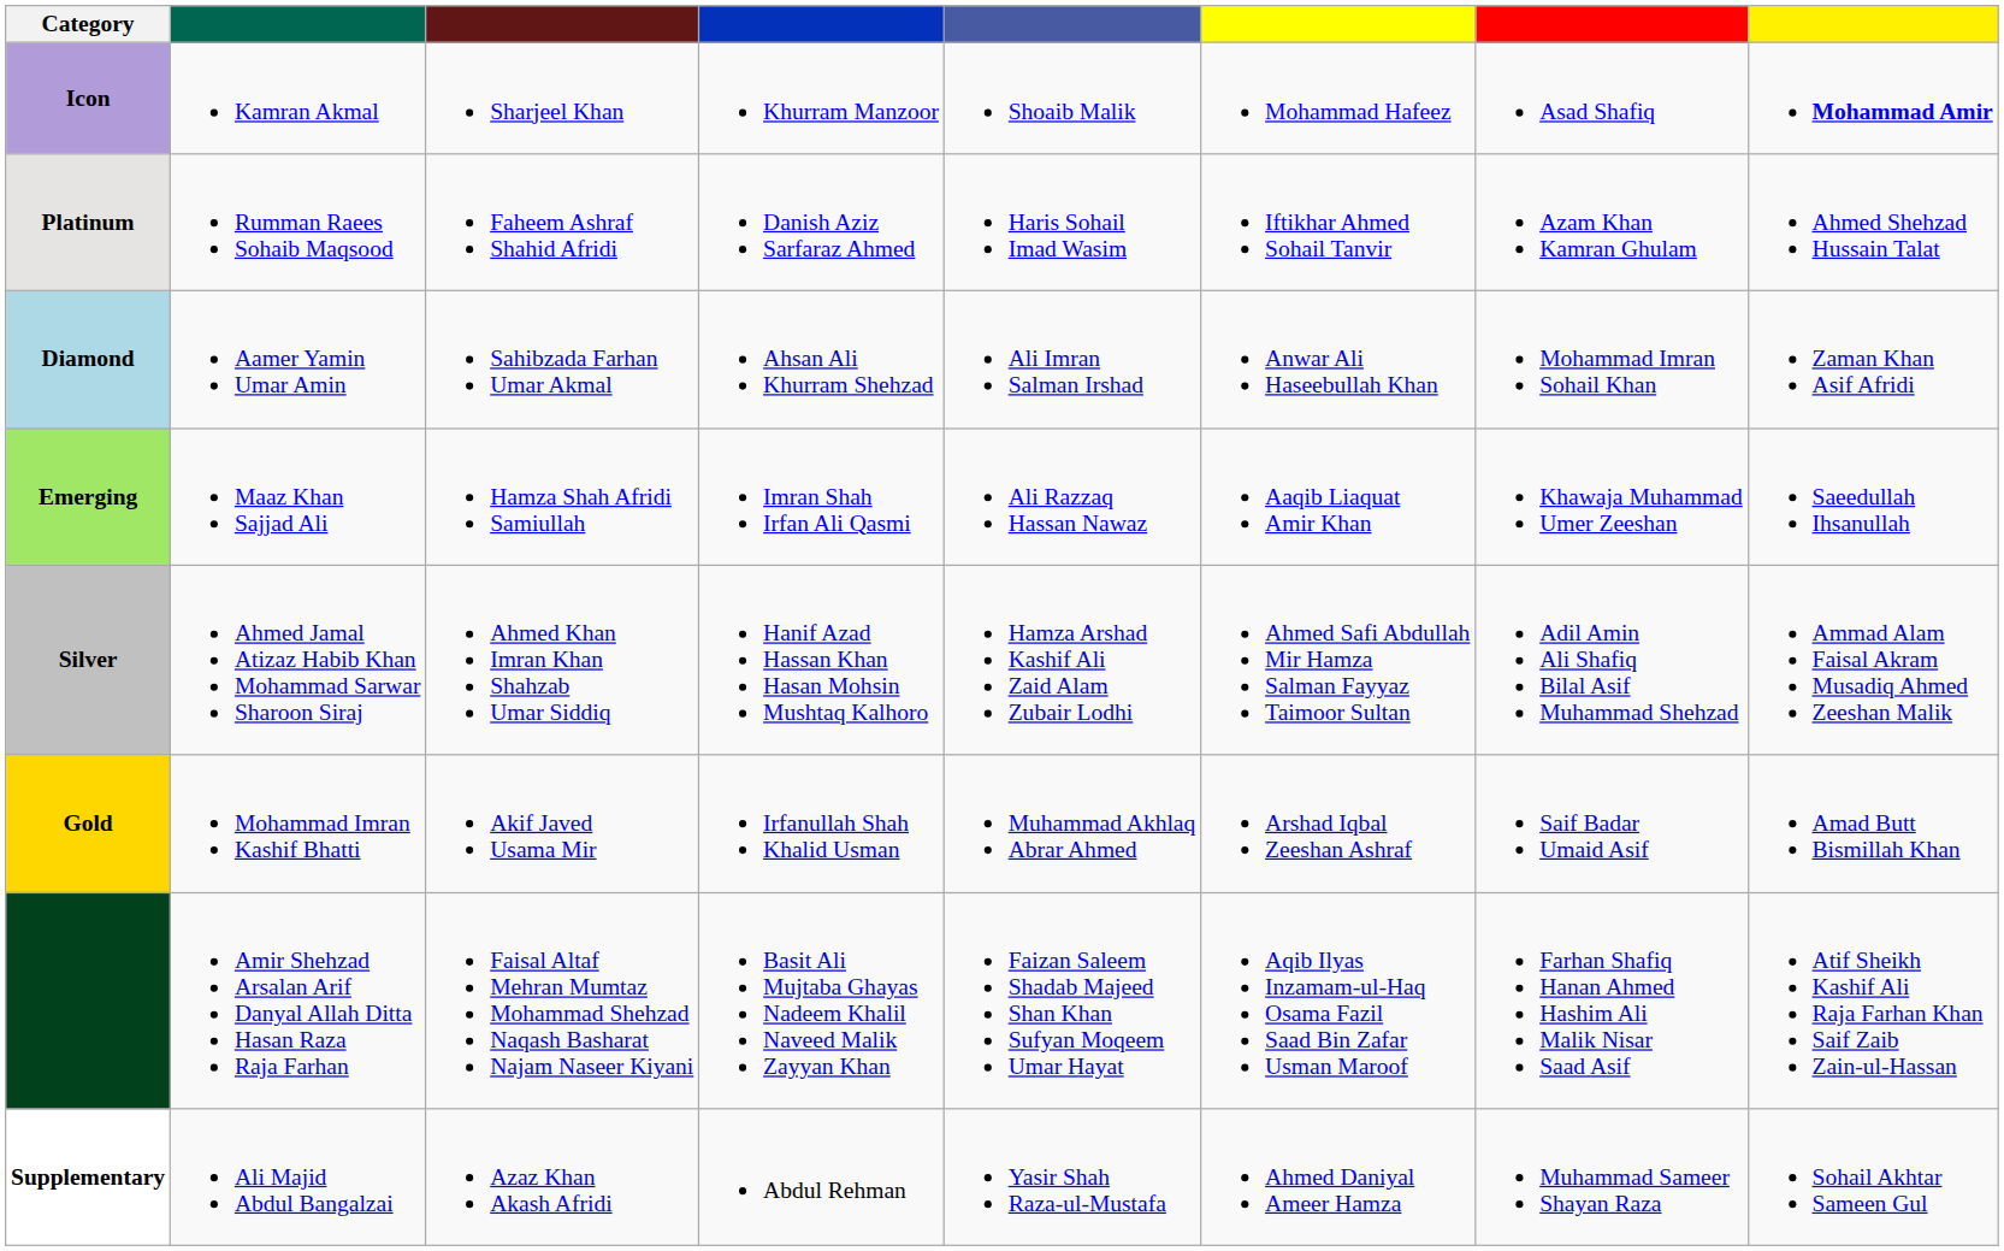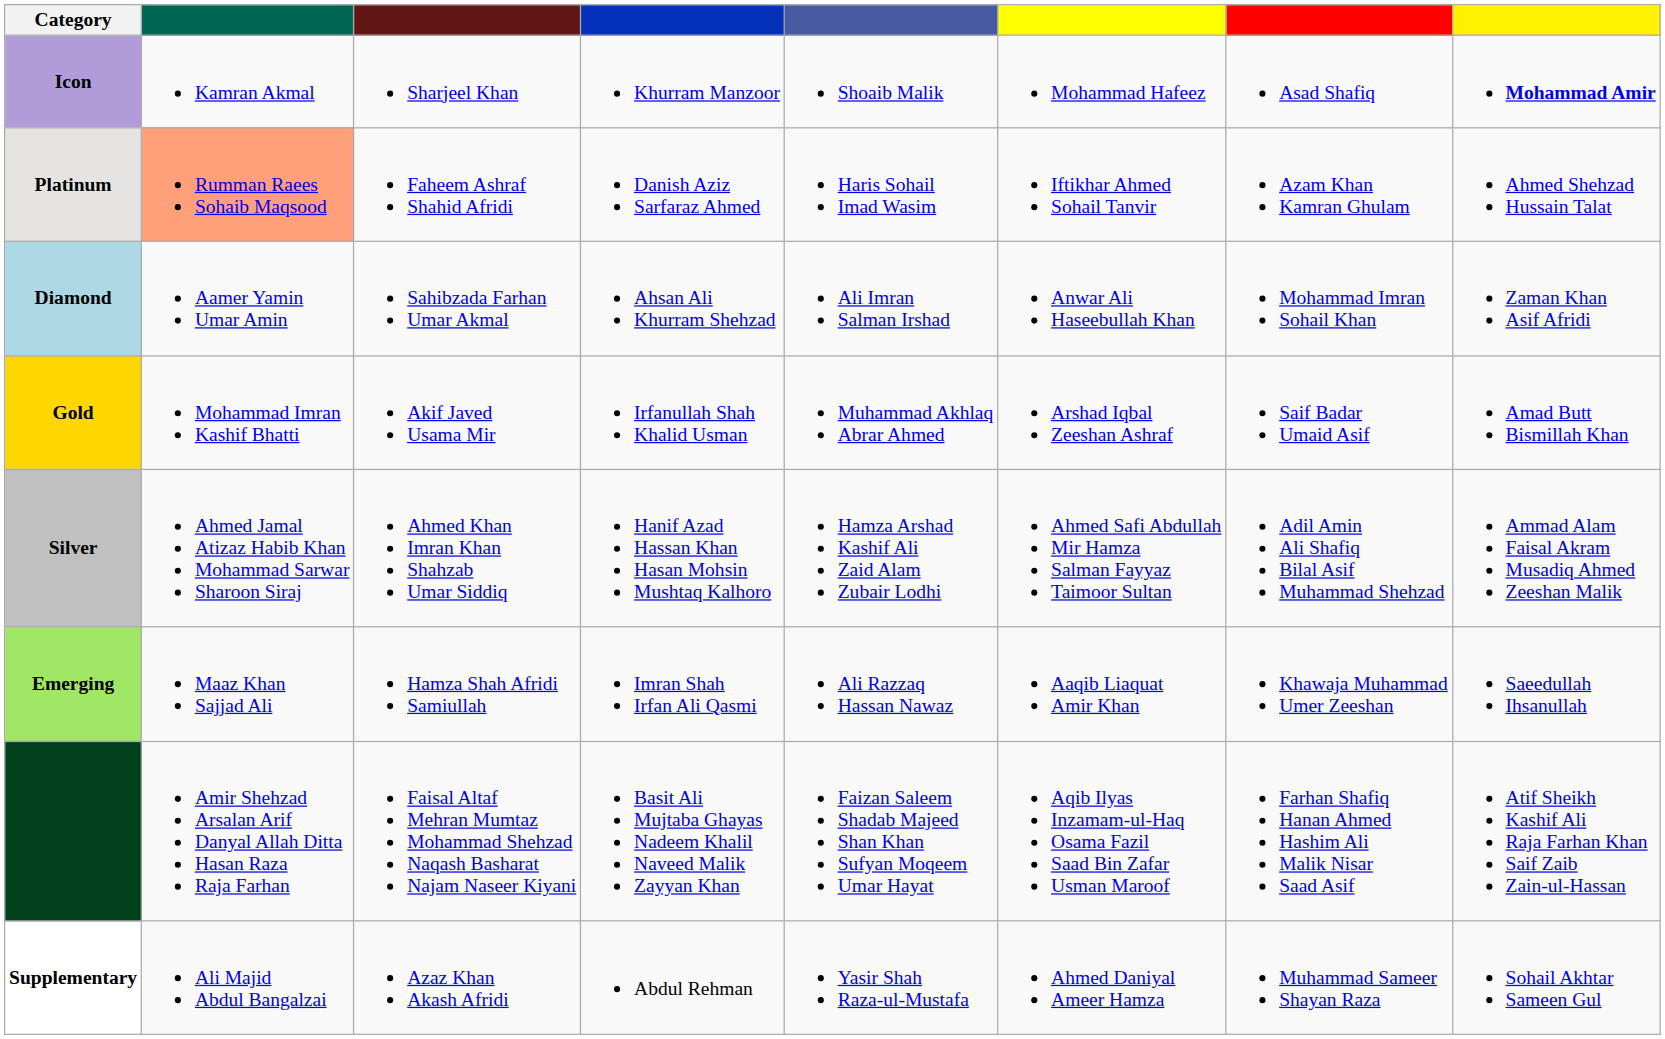 <table class="wikitable">
 <tr>
 <th>Category</th>
 <th style="background:#006651"></th>
 <th style="background:#601615"></th>
 <th style="background:#0331BA"></th>
 <th style="background:#485AA2"></th>
 <th style="background:#FFFF00"></th>
 <th style="background:#FF0000"></th>
 <th style="background:#FFF100"></th>
 </tr>
 <tr>
 <th style="background:#B19CD9; width:100">Icon</th>
 <td><br><ul><li> <a href='#'>Kamran Akmal</a></li></ul></td>
 <td><br><ul><li> <a href='#'>Sharjeel Khan</a></li></ul></td>
 <td><br><ul><li> <a href='#'>Khurram Manzoor</a></li></ul></td>
 <td><br><ul><li> <a href='#'>Shoaib Malik</a></li></ul></td>
 <td><br><ul><li> <a href='#'>Mohammad Hafeez</a></li></ul></td>
 <td><br><ul><li> <a href='#'>Asad Shafiq</a></li></ul></td>
 <td><strong><br><ul><li> <a href='#'>Mohammad Amir</a></li></ul></strong></td>
 </tr>
 <tr>
 <th style="background:#E5E4E2; width:100"><strong>Platinum</strong></th>
-<td><br><ul><li> <a href='#'>Rumman Raees</a></li><li> <a href='#'>Sohaib Maqsood</a></li></ul></td>
+<td style="background: lightsalmon;"><br><ul><li> <a href='#'>Rumman Raees</a></li><li> <a href='#'>Sohaib Maqsood</a></li></ul></td>
 <td><br><ul><li> <a href='#'>Faheem Ashraf</a></li><li> <a href='#'>Shahid Afridi</a></li></ul></td>
 <td><br><ul><li> <a href='#'>Danish Aziz</a></li><li> <a href='#'>Sarfaraz Ahmed</a></li></ul></td>
 <td><br><ul><li> <a href='#'>Haris Sohail</a></li><li> <a href='#'>Imad Wasim</a></li></ul></td>
 <td><br><ul><li> <a href='#'>Iftikhar Ahmed</a></li><li> <a href='#'>Sohail Tanvir</a></li></ul></td>
 <td><br><ul><li> <a href='#'>Azam Khan</a></li><li> <a href='#'>Kamran Ghulam</a></li></ul></td>
 <td><br><ul><li> <a href='#'>Ahmed Shehzad</a></li><li> <a href='#'>Hussain Talat</a></li></ul></td>
 </tr>
 <tr>
 <th style="background:lightblue; width:100"><strong>Diamond</strong></th>
 <td><br><ul><li> <a href='#'>Aamer Yamin</a></li><li> <a href='#'>Umar Amin</a></li></ul></td>
 <td><br><ul><li> <a href='#'>Sahibzada Farhan</a></li><li> <a href='#'>Umar Akmal</a></li></ul></td>
 <td><br><ul><li> <a href='#'>Ahsan Ali</a></li><li> <a href='#'>Khurram Shehzad</a></li></ul></td>
 <td><br><ul><li> <a href='#'>Ali Imran</a></li><li> <a href='#'>Salman Irshad</a></li></ul></td>
 <td><br><ul><li> <a href='#'>Anwar Ali</a></li><li> <a href='#'>Haseebullah Khan</a></li></ul></td>
 <td><br><ul><li> <a href='#'>Mohammad Imran</a></li><li> <a href='#'>Sohail Khan</a></li></ul></td>
 <td><br><ul><li> <a href='#'>Zaman Khan</a></li><li> <a href='#'>Asif Afridi</a></li></ul></td>
 </tr>
 <tr>
-<th style="background:#9FE764; width:100"><strong>Emerging</strong></th>
-<td><br><ul><li> <a href='#'>Maaz Khan</a></li><li> <a href='#'>Sajjad Ali</a></li></ul></td>
-<td><br><ul><li> <a href='#'>Hamza Shah Afridi</a></li><li> <a href='#'>Samiullah</a></li></ul></td>
-<td><br><ul><li> <a href='#'>Imran Shah</a></li><li> <a href='#'>Irfan Ali Qasmi</a></li></ul></td>
-<td><br><ul><li> <a href='#'>Ali Razzaq</a></li><li> <a href='#'>Hassan Nawaz</a></li></ul></td>
-<td><br><ul><li> <a href='#'>Aaqib Liaquat</a></li><li> <a href='#'>Amir Khan</a></li></ul></td>
-<td><br><ul><li> <a href='#'>Khawaja Muhammad</a></li><li> <a href='#'>Umer Zeeshan</a></li></ul></td>
-<td><br><ul><li> <a href='#'>Saeedullah</a></li><li> <a href='#'>Ihsanullah</a></li></ul></td>
+<th style="background:gold; width:100"><strong>Gold</strong></th>
+<td><br><ul><li> <a href='#'>Mohammad Imran</a></li><li> <a href='#'>Kashif Bhatti</a></li></ul></td>
+<td><br><ul><li> <a href='#'>Akif Javed</a></li><li> <a href='#'>Usama Mir</a></li></ul></td>
+<td><br><ul><li> <a href='#'>Irfanullah Shah</a></li><li> <a href='#'>Khalid Usman</a></li></ul></td>
+<td><br><ul><li> <a href='#'>Muhammad Akhlaq</a></li><li> <a href='#'>Abrar Ahmed</a></li></ul></td>
+<td><br><ul><li> <a href='#'>Arshad Iqbal</a></li><li> <a href='#'>Zeeshan Ashraf</a></li></ul></td>
+<td><br><ul><li> <a href='#'>Saif Badar</a></li><li> <a href='#'>Umaid Asif</a></li></ul></td>
+<td><br><ul><li> <a href='#'>Amad Butt</a></li><li> <a href='#'>Bismillah Khan</a></li></ul></td>
 </tr>
 <tr>
 <th style="background:#C0C0C0; width:100"><strong>Silver</strong></th>
 <td><br><ul><li> <a href='#'>Ahmed Jamal</a></li><li> <a href='#'>Atizaz Habib Khan</a></li><li> <a href='#'>Mohammad Sarwar</a></li><li> <a href='#'>Sharoon Siraj</a></li></ul></td>
 <td><br><ul><li> <a href='#'>Ahmed Khan</a></li><li> <a href='#'>Imran Khan</a></li><li> <a href='#'>Shahzab</a></li><li> <a href='#'>Umar Siddiq</a></li></ul></td>
 <td><br><ul><li> <a href='#'>Hanif Azad</a></li><li> <a href='#'>Hassan Khan</a></li><li> <a href='#'>Hasan Mohsin</a></li><li> <a href='#'>Mushtaq Kalhoro</a></li></ul></td>
 <td><br><ul><li> <a href='#'>Hamza Arshad</a></li><li> <a href='#'>Kashif Ali</a></li><li> <a href='#'>Zaid Alam</a></li><li> <a href='#'>Zubair Lodhi</a></li></ul></td>
 <td><br><ul><li> <a href='#'>Ahmed Safi Abdullah</a></li><li> <a href='#'>Mir Hamza</a></li><li> <a href='#'>Salman Fayyaz</a></li><li> <a href='#'>Taimoor Sultan</a></li></ul></td>
 <td><br><ul><li> <a href='#'>Adil Amin</a></li><li> <a href='#'>Ali Shafiq</a></li><li> <a href='#'>Bilal Asif</a></li><li> <a href='#'>Muhammad Shehzad</a></li></ul></td>
 <td><br><ul><li> <a href='#'>Ammad Alam</a></li><li> <a href='#'>Faisal Akram</a></li><li> <a href='#'>Musadiq Ahmed</a></li><li> <a href='#'>Zeeshan Malik</a></li></ul></td>
 </tr>
 <tr>
-<th style="background:gold; width:100"><strong>Gold</strong></th>
-<td><br><ul><li> <a href='#'>Mohammad Imran</a></li><li> <a href='#'>Kashif Bhatti</a></li></ul></td>
-<td><br><ul><li> <a href='#'>Akif Javed</a></li><li> <a href='#'>Usama Mir</a></li></ul></td>
-<td><br><ul><li> <a href='#'>Irfanullah Shah</a></li><li> <a href='#'>Khalid Usman</a></li></ul></td>
-<td><br><ul><li> <a href='#'>Muhammad Akhlaq</a></li><li> <a href='#'>Abrar Ahmed</a></li></ul></td>
-<td><br><ul><li> <a href='#'>Arshad Iqbal</a></li><li> <a href='#'>Zeeshan Ashraf</a></li></ul></td>
-<td><br><ul><li> <a href='#'>Saif Badar</a></li><li> <a href='#'>Umaid Asif</a></li></ul></td>
-<td><br><ul><li> <a href='#'>Amad Butt</a></li><li> <a href='#'>Bismillah Khan</a></li></ul></td>
+<th style="background:#9FE764; width:100"><strong>Emerging</strong></th>
+<td><br><ul><li> <a href='#'>Maaz Khan</a></li><li> <a href='#'>Sajjad Ali</a></li></ul></td>
+<td><br><ul><li> <a href='#'>Hamza Shah Afridi</a></li><li> <a href='#'>Samiullah</a></li></ul></td>
+<td><br><ul><li> <a href='#'>Imran Shah</a></li><li> <a href='#'>Irfan Ali Qasmi</a></li></ul></td>
+<td><br><ul><li> <a href='#'>Ali Razzaq</a></li><li> <a href='#'>Hassan Nawaz</a></li></ul></td>
+<td><br><ul><li> <a href='#'>Aaqib Liaquat</a></li><li> <a href='#'>Amir Khan</a></li></ul></td>
+<td><br><ul><li> <a href='#'>Khawaja Muhammad</a></li><li> <a href='#'>Umer Zeeshan</a></li></ul></td>
+<td><br><ul><li> <a href='#'>Saeedullah</a></li><li> <a href='#'>Ihsanullah</a></li></ul></td>
 </tr>
 <tr>
 <th style="background:#01411C; width:100"><strong></strong></th>
 <td><br><ul><li> <a href='#'>Amir Shehzad</a></li><li> <a href='#'>Arsalan Arif</a></li><li> <a href='#'>Danyal Allah Ditta</a></li><li> <a href='#'>Hasan Raza</a></li><li> <a href='#'>Raja Farhan</a></li></ul></td>
 <td><br><ul><li> <a href='#'>Faisal Altaf</a></li><li> <a href='#'>Mehran Mumtaz</a></li><li> <a href='#'>Mohammad Shehzad</a></li><li> <a href='#'>Naqash Basharat</a></li><li> <a href='#'>Najam Naseer Kiyani</a></li></ul></td>
 <td><br><ul><li> <a href='#'>Basit Ali</a></li><li> <a href='#'>Mujtaba Ghayas</a></li><li> <a href='#'>Nadeem Khalil</a></li><li> <a href='#'>Naveed Malik</a></li><li> <a href='#'>Zayyan Khan</a></li></ul></td>
 <td><br><ul><li> <a href='#'>Faizan Saleem</a></li><li> <a href='#'>Shadab Majeed</a></li><li> <a href='#'>Shan Khan</a></li><li> <a href='#'>Sufyan Moqeem</a></li><li> <a href='#'>Umar Hayat</a></li></ul></td>
 <td><br><ul><li> <a href='#'>Aqib Ilyas</a></li><li> <a href='#'>Inzamam-ul-Haq</a></li><li> <a href='#'>Osama Fazil</a></li><li> <a href='#'>Saad Bin Zafar</a></li><li> <a href='#'>Usman Maroof</a></li></ul></td>
 <td><br><ul><li> <a href='#'>Farhan Shafiq</a></li><li> <a href='#'>Hanan Ahmed</a></li><li> <a href='#'>Hashim Ali</a></li><li> <a href='#'>Malik Nisar</a></li><li> <a href='#'>Saad Asif</a></li></ul></td>
 <td><br><ul><li> <a href='#'>Atif Sheikh</a></li><li> <a href='#'>Kashif Ali</a></li><li> <a href='#'>Raja Farhan Khan</a></li><li> <a href='#'>Saif Zaib</a></li><li> <a href='#'>Zain-ul-Hassan</a></li></ul></td>
 </tr>
 <tr>
 <th style="background:#FFFFFF; width:100">Supplementary</th>
 <td><br><ul><li> <a href='#'>Ali Majid</a></li><li> <a href='#'>Abdul Bangalzai</a></li></ul></td>
 <td><br><ul><li> <a href='#'>Azaz Khan</a></li><li> <a href='#'>Akash Afridi</a></li></ul></td>
 <td><br><ul><li> Abdul Rehman</li></ul></td>
 <td><br><ul><li> <a href='#'>Yasir Shah</a></li><li> <a href='#'>Raza-ul-Mustafa</a></li></ul></td>
 <td><br><ul><li> <a href='#'>Ahmed Daniyal</a></li><li> <a href='#'>Ameer Hamza</a></li></ul></td>
 <td><br><ul><li> <a href='#'>Muhammad Sameer</a></li><li> <a href='#'>Shayan Raza</a></li></ul></td>
 <td><br><ul><li> <a href='#'>Sohail Akhtar</a></li><li> <a href='#'>Sameen Gul</a></li></ul></td>
 </tr>
 </table>
